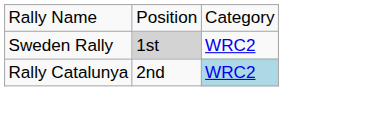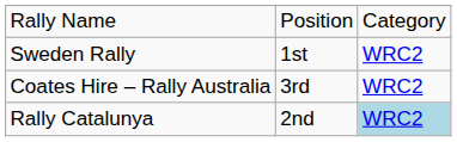 <table class="wikitable">
 <tr>
 <td>Rally Name</td>
 <td>Position</td>
 <td>Category</td>
 </tr>
 <tr>
 <td>Sweden Rally </td>
-<td style="background: lightgrey;">1st</td>
+<td>1st</td>
+<td><a href='#'>WRC2</a></td>
+</tr>
+<tr>
+<td>Coates Hire – Rally Australia </td>
+<td>3rd</td>
 <td><a href='#'>WRC2</a></td>
 </tr>
 <tr>
 <td>Rally Catalunya </td>
 <td>2nd</td>
 <td style="background: lightblue;"><a href='#'>WRC2</a></td>
 </tr>
 </table>
